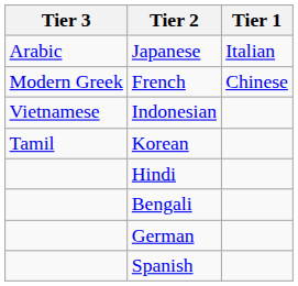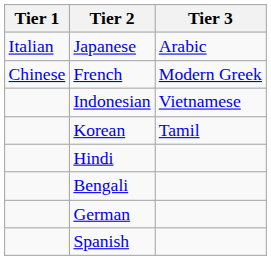 <table class="wikitable">
 <tr>
+<th>Tier 1</th>
+<th>Tier 2</th>
 <th>Tier 3</th>
-<th>Tier 2</th>
-<th>Tier 1</th>
 </tr>
 <tr>
+<td><a href='#'>Italian</a></td>
+<td><a href='#'>Japanese</a></td>
 <td><a href='#'>Arabic</a></td>
-<td><a href='#'>Japanese</a></td>
-<td><a href='#'>Italian</a></td>
 </tr>
 <tr>
+<td><a href='#'>Chinese</a></td>
+<td><a href='#'>French</a></td>
 <td><a href='#'>Modern Greek</a></td>
-<td><a href='#'>French</a></td>
-<td><a href='#'>Chinese</a></td>
 </tr>
 <tr>
+<td></td>
+<td><a href='#'>Indonesian</a></td>
 <td><a href='#'>Vietnamese</a></td>
-<td><a href='#'>Indonesian</a></td>
-<td></td>
 </tr>
 <tr>
+<td></td>
+<td><a href='#'>Korean</a></td>
 <td><a href='#'>Tamil</a></td>
-<td><a href='#'>Korean</a></td>
-<td></td>
 </tr>
 <tr>
 <td></td>
 <td><a href='#'>Hindi</a></td>
 <td></td>
 </tr>
 <tr>
 <td></td>
 <td><a href='#'>Bengali</a></td>
 <td></td>
 </tr>
 <tr>
 <td></td>
 <td><a href='#'>German</a></td>
 <td></td>
 </tr>
 <tr>
 <td></td>
 <td><a href='#'>Spanish</a></td>
 <td></td>
 </tr>
 </table>
